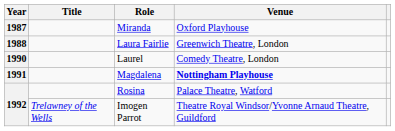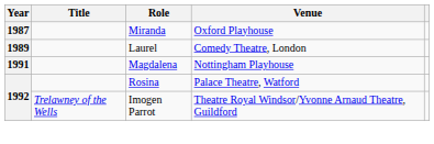 <table class="wikitable plainrowheaders sortable" style="margin-right: 0;">
 <tr>
 <th scope="col">Year</th>
 <th scope="col">Title</th>
 <th scope="col">Role</th>
 <th scope="col">Venue</th>
 <th scope="col" class="unsortable"></th>
 </tr>
 <tr>
 <th scope="row">1987</th>
 <td><em></em></td>
 <td><a href='#'>Miranda</a></td>
 <td><a href='#'>Oxford Playhouse</a></td>
 <td style="text-align: center;"></td>
 </tr>
 <tr>
-<th scope="row">1988</th>
-<td><em></em></td>
-<td><a href='#'>Laura Fairlie</a></td>
-<td><a href='#'>Greenwich Theatre</a>, London</td>
-<td style="text-align: center;"></td>
-</tr>
-<tr>
-<th scope="row">1990</th>
+<th scope="row">1989</th>
 <td><em></em></td>
 <td>Laurel</td>
 <td><a href='#'>Comedy Theatre</a>, London</td>
 <td style="text-align: center;"></td>
 </tr>
 <tr>
 <th scope="row">1991</th>
 <td><em></em></td>
 <td><a href='#'>Magdalena</a></td>
-<td><strong><a href='#'>Nottingham Playhouse</a></strong></td>
+<td><a href='#'>Nottingham Playhouse</a></td>
 <td style="text-align: center;"></td>
 </tr>
 <tr>
 <th rowspan="2" scope="row">1992</th>
 <td><em></em></td>
 <td><a href='#'>Rosina</a></td>
 <td><a href='#'>Palace Theatre</a>, <a href='#'>Watford</a></td>
 <td style="text-align: center;"></td>
 </tr>
 <tr>
 <td><em><a href='#'>Trelawney of the Wells</a></em></td>
 <td>Imogen Parrot</td>
 <td><a href='#'>Theatre Royal Windsor</a>/<a href='#'>Yvonne Arnaud Theatre</a>, <a href='#'>Guildford</a></td>
 <td style="text-align: center;"></td>
 </tr>
 </table>
